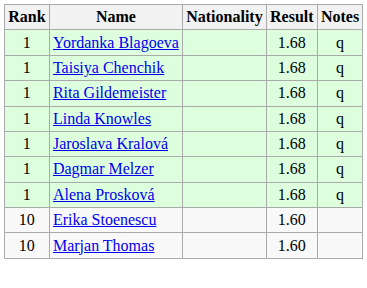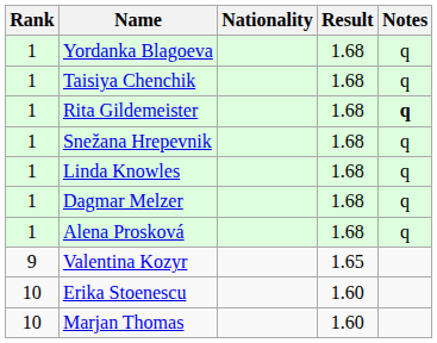 <table class="wikitable sortable" style="text-align:center">
 <tr>
 <th>Rank</th>
 <th>Name</th>
 <th>Nationality</th>
 <th>Result</th>
 <th>Notes</th>
 </tr>
 <tr bgcolor=ddffdd>
 <td>1</td>
 <td align="left"><a href='#'>Yordanka Blagoeva</a></td>
 <td align=left></td>
 <td>1.68</td>
 <td>q</td>
 </tr>
 <tr bgcolor=ddffdd>
 <td>1</td>
 <td align="left"><a href='#'>Taisiya Chenchik</a></td>
 <td align=left></td>
 <td>1.68</td>
 <td>q</td>
 </tr>
 <tr bgcolor=ddffdd>
 <td>1</td>
 <td align="left"><a href='#'>Rita Gildemeister</a></td>
 <td align=left></td>
 <td>1.68</td>
-<td>q</td>
+<td><strong>q</strong></td>
 </tr>
 <tr bgcolor=ddffdd>
 <td>1</td>
-<td align="left"><a href='#'>Linda Knowles</a></td>
+<td align="left"><a href='#'>Snežana Hrepevnik</a></td>
 <td align=left></td>
 <td>1.68</td>
 <td>q</td>
 </tr>
 <tr bgcolor=ddffdd>
 <td>1</td>
-<td align="left"><a href='#'>Jaroslava Kralová</a></td>
+<td align="left"><a href='#'>Linda Knowles</a></td>
 <td align=left></td>
 <td>1.68</td>
 <td>q</td>
 </tr>
 <tr bgcolor=ddffdd>
 <td>1</td>
 <td align="left"><a href='#'>Dagmar Melzer</a></td>
 <td align=left></td>
 <td>1.68</td>
 <td>q</td>
 </tr>
 <tr bgcolor=ddffdd>
 <td>1</td>
 <td align="left"><a href='#'>Alena Prosková</a></td>
 <td align=left></td>
 <td>1.68</td>
 <td>q</td>
 </tr>
 <tr>
+<td>9</td>
+<td align="left"><a href='#'>Valentina Kozyr</a></td>
+<td align=left></td>
+<td>1.65</td>
+<td></td>
+</tr>
+<tr>
 <td>10</td>
 <td align="left"><a href='#'>Erika Stoenescu</a></td>
 <td align=left></td>
 <td>1.60</td>
 <td></td>
 </tr>
 <tr>
 <td>10</td>
 <td align="left"><a href='#'>Marjan Thomas</a></td>
 <td align=left></td>
 <td>1.60</td>
 <td></td>
 </tr>
 </table>
